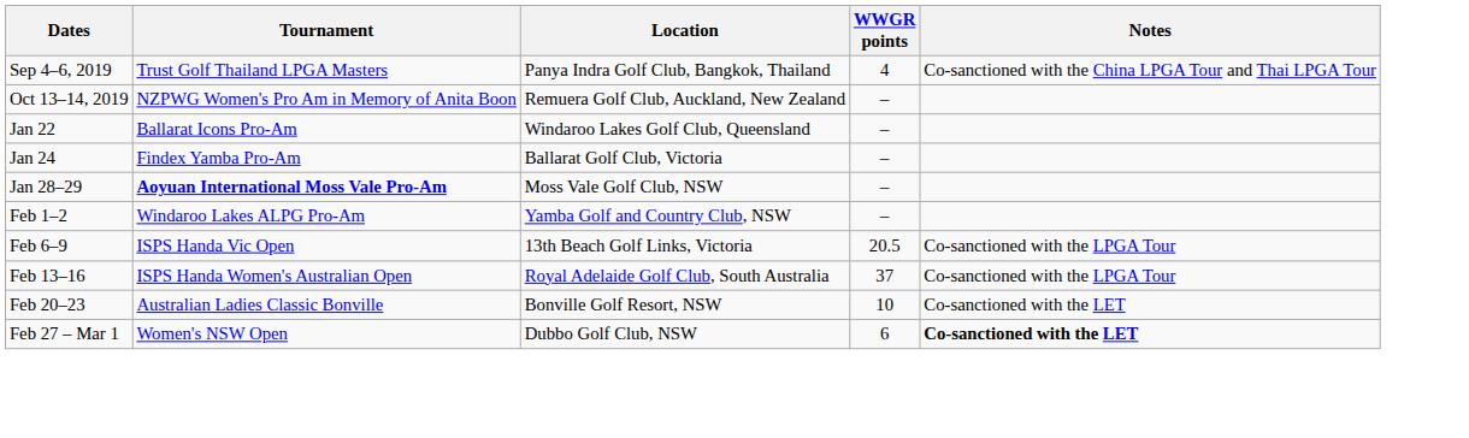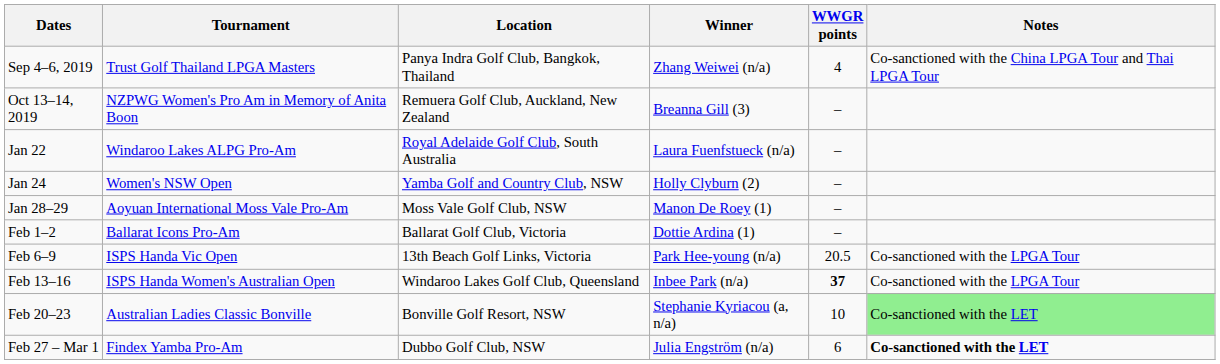 <table class="wikitable sortable" style="font-size:95%">
 <tr>
 <th>Dates</th>
 <th>Tournament</th>
 <th>Location</th>
+<th>Winner</th>
 <th><a href='#'>WWGR</a><br>points</th>
 <th>Notes</th>
 </tr>
 <tr>
 <td>Sep 4–6, 2019</td>
 <td><a href='#'>Trust Golf Thailand LPGA Masters</a></td>
 <td>Panya Indra Golf Club, Bangkok, Thailand</td>
+<td> <a href='#'>Zhang Weiwei</a> (n/a)</td>
 <td align=center>4</td>
 <td>Co-sanctioned with the <a href='#'>China LPGA Tour</a> and <a href='#'>Thai LPGA Tour</a></td>
 </tr>
 <tr>
 <td>Oct 13–14, 2019</td>
 <td><a href='#'>NZPWG Women's Pro Am in Memory of Anita Boon</a></td>
 <td>Remuera Golf Club, Auckland, New Zealand</td>
+<td> <a href='#'>Breanna Gill</a> (3)</td>
 <td align=center>–</td>
 <td></td>
 </tr>
 <tr>
 <td>Jan 22</td>
-<td><a href='#'>Ballarat Icons Pro-Am</a></td>
-<td>Windaroo Lakes Golf Club, Queensland</td>
+<td><a href='#'>Windaroo Lakes ALPG Pro-Am</a></td>
+<td><a href='#'>Royal Adelaide Golf Club</a>, South Australia</td>
+<td> <a href='#'>Laura Fuenfstueck</a> (n/a)</td>
 <td align=center>–</td>
 <td></td>
 </tr>
 <tr>
 <td>Jan 24</td>
-<td><a href='#'>Findex Yamba Pro-Am</a></td>
-<td>Ballarat Golf Club, Victoria</td>
+<td><a href='#'>Women's NSW Open</a></td>
+<td><a href='#'>Yamba Golf and Country Club</a>, NSW</td>
+<td> <a href='#'>Holly Clyburn</a> (2)</td>
 <td align=center>–</td>
 <td></td>
 </tr>
 <tr>
 <td>Jan 28–29</td>
-<td><strong><a href='#'>Aoyuan International Moss Vale Pro-Am</a></strong></td>
+<td><a href='#'>Aoyuan International Moss Vale Pro-Am</a></td>
 <td>Moss Vale Golf Club, NSW</td>
+<td> <a href='#'>Manon De Roey</a> (1)</td>
 <td align=center>–</td>
 <td></td>
 </tr>
 <tr>
 <td>Feb 1–2</td>
-<td><a href='#'>Windaroo Lakes ALPG Pro-Am</a></td>
-<td><a href='#'>Yamba Golf and Country Club</a>, NSW</td>
+<td><a href='#'>Ballarat Icons Pro-Am</a></td>
+<td>Ballarat Golf Club, Victoria</td>
+<td> <a href='#'>Dottie Ardina</a> (1)</td>
 <td align=center>–</td>
 <td></td>
 </tr>
 <tr>
 <td>Feb 6–9</td>
 <td><a href='#'>ISPS Handa Vic Open</a></td>
 <td>13th Beach Golf Links, Victoria</td>
+<td> <a href='#'>Park Hee-young</a> (n/a)</td>
 <td align=center>20.5</td>
 <td>Co-sanctioned with the <a href='#'>LPGA Tour</a></td>
 </tr>
 <tr>
 <td>Feb 13–16</td>
 <td><a href='#'>ISPS Handa Women's Australian Open</a></td>
-<td><a href='#'>Royal Adelaide Golf Club</a>, South Australia</td>
-<td align=center>37</td>
+<td>Windaroo Lakes Golf Club, Queensland</td>
+<td> <a href='#'>Inbee Park</a> (n/a)</td>
+<td align=center><strong>37</strong></td>
 <td>Co-sanctioned with the <a href='#'>LPGA Tour</a></td>
 </tr>
 <tr>
 <td>Feb 20–23</td>
 <td><a href='#'>Australian Ladies Classic Bonville</a></td>
 <td>Bonville Golf Resort, NSW</td>
+<td> <a href='#'>Stephanie Kyriacou</a> (a, n/a)</td>
 <td align=center>10</td>
-<td>Co-sanctioned with the <a href='#'>LET</a></td>
+<td style="background: lightgreen;">Co-sanctioned with the <a href='#'>LET</a></td>
 </tr>
 <tr>
 <td>Feb 27 – Mar 1</td>
-<td><a href='#'>Women's NSW Open</a></td>
+<td><a href='#'>Findex Yamba Pro-Am</a></td>
 <td>Dubbo Golf Club, NSW</td>
+<td> <a href='#'>Julia Engström</a> (n/a)</td>
 <td align=center>6</td>
 <td><strong>Co-sanctioned with the <a href='#'>LET</a></strong></td>
 </tr>
 </table>
